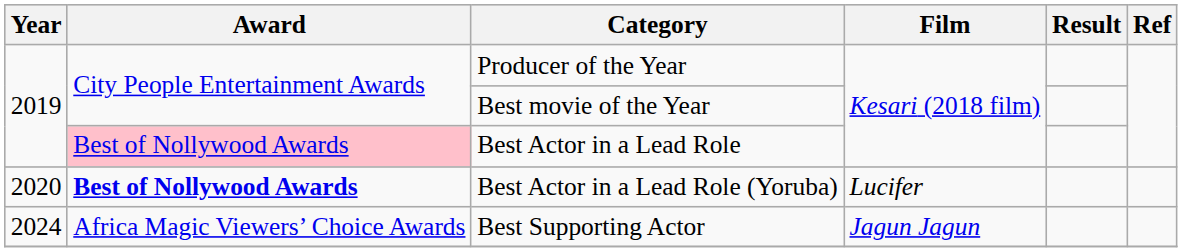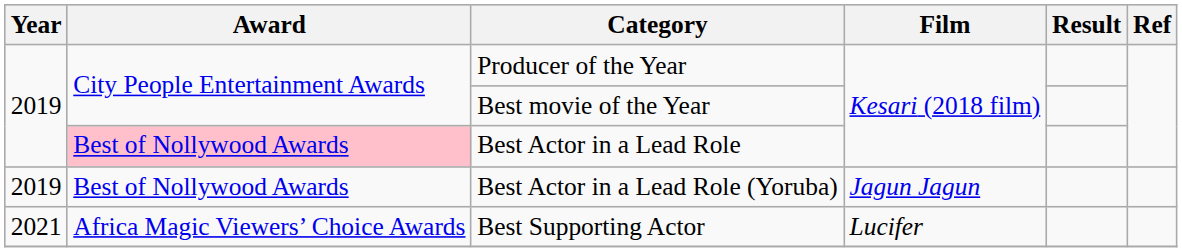 <table class="wikitable">
 <tr>
 <th>Year</th>
 <th>Award</th>
 <th>Category</th>
 <th>Film</th>
 <th>Result</th>
 <th>Ref</th>
 </tr>
 <tr>
 <td rowspan="3">2019</td>
 <td rowspan="2"><a href='#'>City People Entertainment Awards</a></td>
 <td>Producer of the Year</td>
 <td rowspan="3"><a href='#'><em>Kesari</em> (2018 film)</a></td>
 <td></td>
 <td rowspan="3"></td>
 </tr>
 <tr>
 <td>Best movie of the Year</td>
 <td></td>
 </tr>
 <tr>
 <td style="background: pink;"><a href='#'>Best of Nollywood Awards</a></td>
 <td>Best Actor in a Lead Role</td>
 <td></td>
 </tr>
 <tr>
-<td>2020</td>
-<td><strong><a href='#'>Best of Nollywood Awards</a></strong></td>
+<td>2019</td>
+<td><a href='#'>Best of Nollywood Awards</a></td>
 <td>Best Actor in a Lead Role (Yoruba)</td>
-<td><em>Lucifer</em></td>
+<td><a href='#'><em>Jagun Jagun</em></a></td>
 <td></td>
 <td></td>
 </tr>
 <tr>
-<td>2024</td>
+<td>2021</td>
 <td><a href='#'>Africa Magic Viewers’ Choice Awards</a></td>
 <td>Best Supporting Actor</td>
-<td><a href='#'><em>Jagun Jagun</em></a></td>
+<td><em>Lucifer</em></td>
 <td></td>
 <td></td>
 </tr>
 <tr>
 </tr>
 </table>
